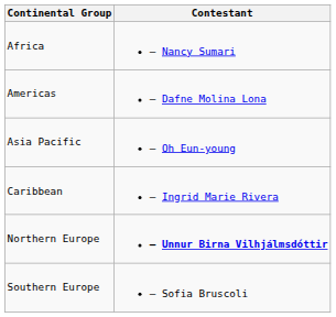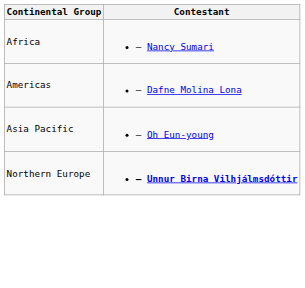 <table class="wikitable sortable" style="font-size:95%;">
 <tr>
 <th>Continental Group</th>
 <th>Contestant</th>
 </tr>
 <tr>
 <td>Africa</td>
 <td><br><ul><li> – <a href='#'>Nancy Sumari</a></li></ul></td>
 </tr>
 <tr>
 <td>Americas</td>
 <td><br><ul><li> – <a href='#'>Dafne Molina Lona</a></li></ul></td>
 </tr>
 <tr>
 <td>Asia Pacific</td>
 <td><br><ul><li> – <a href='#'>Oh Eun-young</a></li></ul></td>
 </tr>
 <tr>
-<td>Caribbean</td>
-<td><br><ul><li> – <a href='#'>Ingrid Marie Rivera</a></li></ul></td>
-</tr>
-<tr>
 <td>Northern Europe</td>
 <td><strong><br><ul><li> – <a href='#'>Unnur Birna Vilhjálmsdóttir</a></li></ul></strong></td>
 </tr>
-<tr>
-<td>Southern Europe</td>
-<td><br><ul><li> – Sofia Bruscoli</li></ul></td>
-</tr>
 </table>
